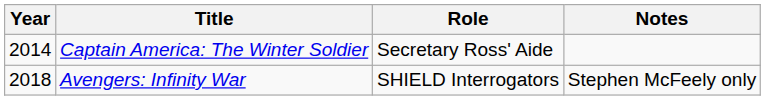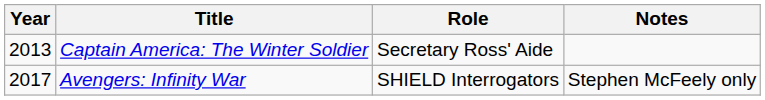 <table class="wikitable">
 <tr>
 <th>Year</th>
 <th>Title</th>
 <th>Role</th>
 <th>Notes</th>
 </tr>
 <tr>
-<td>2014</td>
+<td>2013</td>
 <td><em><a href='#'>Captain America: The Winter Soldier</a></em></td>
 <td>Secretary Ross' Aide</td>
 <td></td>
 </tr>
 <tr>
-<td>2018</td>
+<td>2017</td>
 <td><em><a href='#'>Avengers: Infinity War</a></em></td>
 <td>SHIELD Interrogators</td>
 <td>Stephen McFeely only</td>
 </tr>
 </table>
